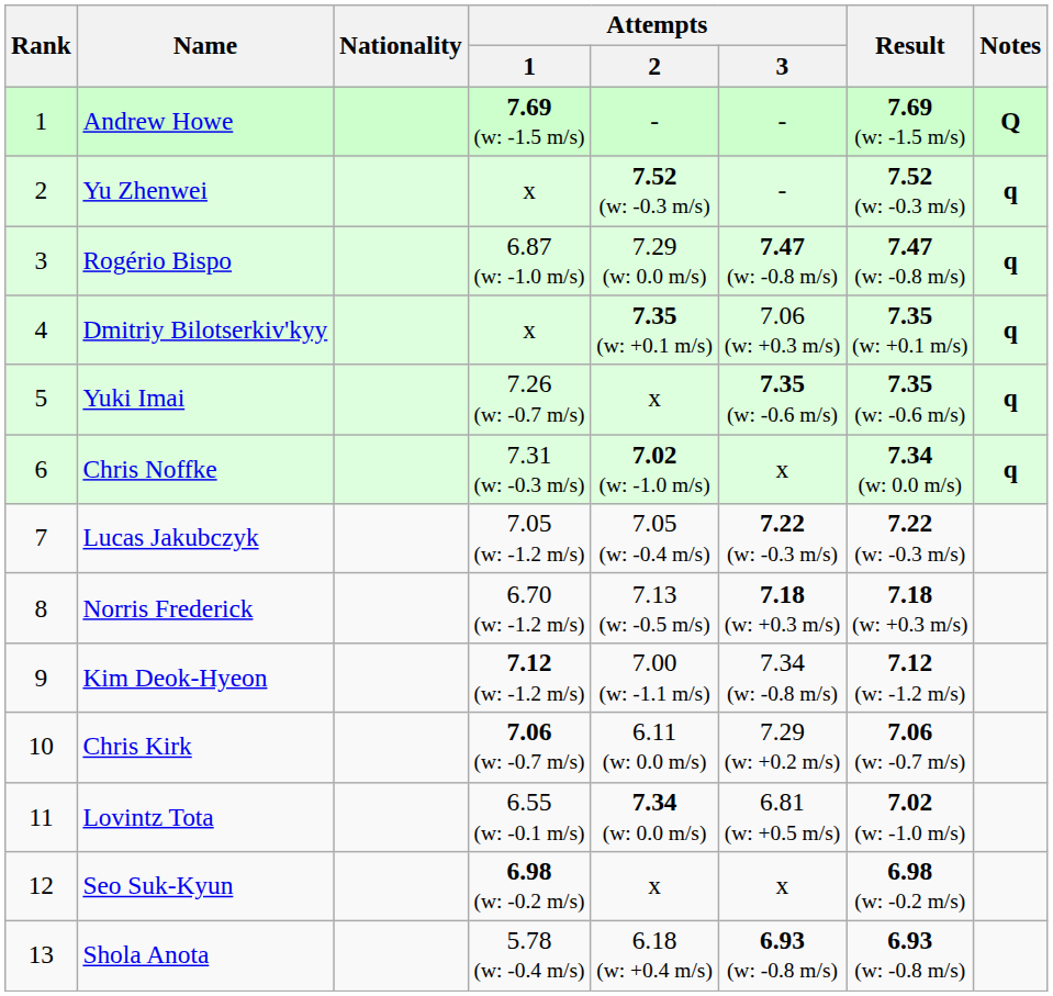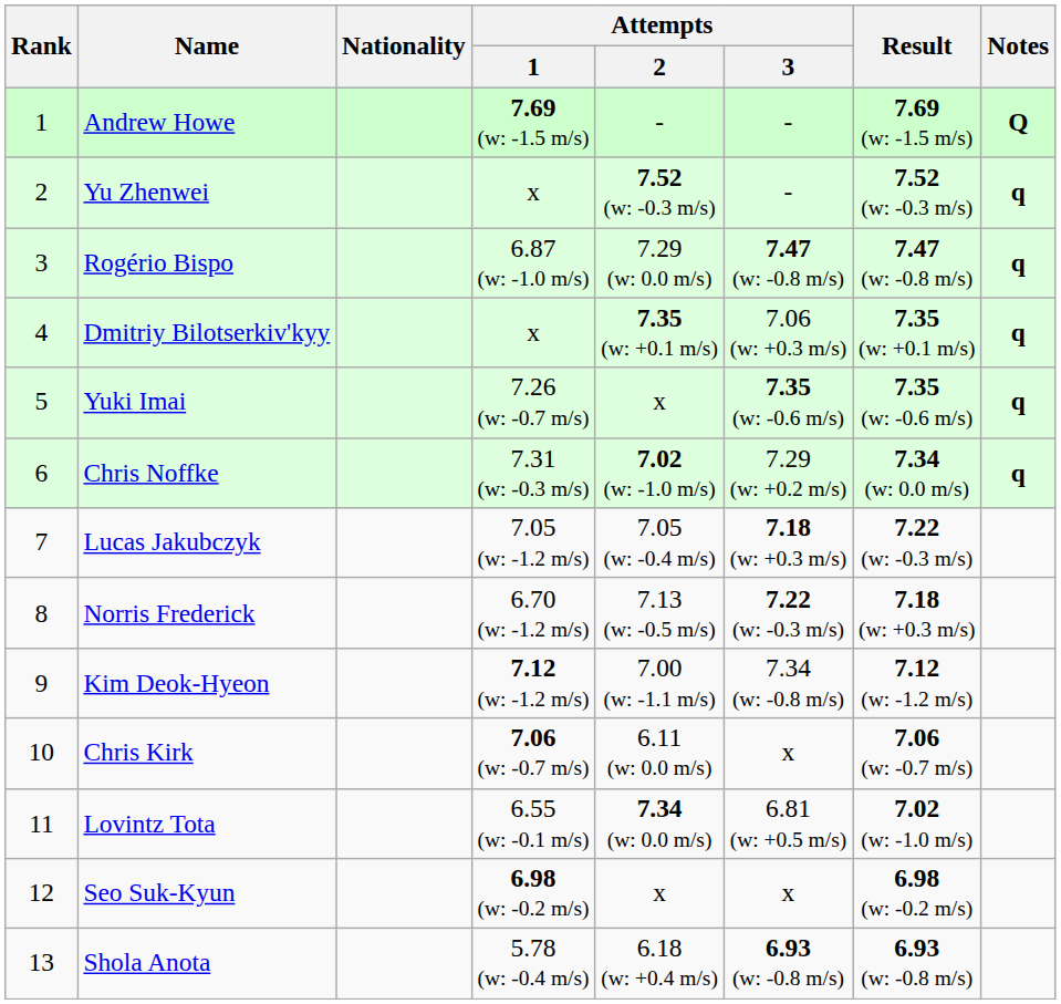 <table class="wikitable sortable" style="text-align:center">
 <tr>
 <th rowspan=2>Rank</th>
 <th rowspan=2>Name</th>
 <th rowspan=2>Nationality</th>
 <th colspan=3>Attempts</th>
 <th rowspan=2>Result</th>
 <th rowspan=2>Notes</th>
 </tr>
 <tr>
 <th>1</th>
 <th>2</th>
 <th>3</th>
 </tr>
 <tr bgcolor=ccffcc>
 <td>1</td>
 <td align=left><a href='#'>Andrew Howe</a></td>
 <td align=left></td>
 <td><strong>7.69</strong><br><small>(w: -1.5 m/s)</small></td>
 <td>-</td>
 <td>-</td>
 <td><strong>7.69</strong> <br><small>(w: -1.5 m/s)</small></td>
 <td><strong>Q</strong></td>
 </tr>
 <tr bgcolor=ddffdd>
 <td>2</td>
 <td align=left><a href='#'>Yu Zhenwei</a></td>
 <td align=left></td>
 <td>x</td>
 <td><strong>7.52</strong><br><small>(w: -0.3 m/s)</small></td>
 <td>-</td>
 <td><strong>7.52</strong> <br><small>(w: -0.3 m/s)</small></td>
 <td><strong>q</strong></td>
 </tr>
 <tr bgcolor=ddffdd>
 <td>3</td>
 <td align=left><a href='#'>Rogério Bispo</a></td>
 <td align=left></td>
 <td>6.87<br><small>(w: -1.0 m/s)</small></td>
 <td>7.29<br><small>(w: 0.0 m/s)</small></td>
 <td><strong>7.47</strong><br><small>(w: -0.8 m/s)</small></td>
 <td><strong>7.47</strong> <br><small>(w: -0.8 m/s)</small></td>
 <td><strong>q</strong></td>
 </tr>
 <tr bgcolor=ddffdd>
 <td>4</td>
 <td align=left><a href='#'>Dmitriy Bilotserkiv'kyy</a></td>
 <td align=left></td>
 <td>x</td>
 <td><strong>7.35</strong><br><small>(w: +0.1 m/s)</small></td>
 <td>7.06<br><small>(w: +0.3 m/s)</small></td>
 <td><strong>7.35</strong> <br><small>(w: +0.1 m/s)</small></td>
 <td><strong>q</strong></td>
 </tr>
 <tr bgcolor=ddffdd>
 <td>5</td>
 <td align=left><a href='#'>Yuki Imai</a></td>
 <td align=left></td>
 <td>7.26<br><small>(w: -0.7 m/s)</small></td>
 <td>x</td>
 <td><strong>7.35</strong><br><small>(w: -0.6 m/s)</small></td>
 <td><strong>7.35</strong> <br><small>(w: -0.6 m/s)</small></td>
 <td><strong>q</strong></td>
 </tr>
 <tr bgcolor=ddffdd>
 <td>6</td>
 <td align=left><a href='#'>Chris Noffke</a></td>
 <td align=left></td>
 <td>7.31<br><small>(w: -0.3 m/s)</small></td>
 <td><strong>7.02</strong><br><small>(w: -1.0 m/s)</small></td>
-<td>x</td>
+<td>7.29<br><small>(w: +0.2 m/s)</small></td>
 <td><strong>7.34</strong> <br><small>(w: 0.0 m/s)</small></td>
 <td><strong>q</strong></td>
 </tr>
 <tr>
 <td>7</td>
 <td align=left><a href='#'>Lucas Jakubczyk</a></td>
 <td align=left></td>
 <td>7.05<br><small>(w: -1.2 m/s)</small></td>
 <td>7.05<br><small>(w: -0.4 m/s)</small></td>
-<td><strong>7.22</strong><br><small>(w: -0.3 m/s)</small></td>
+<td><strong>7.18</strong><br><small>(w: +0.3 m/s)</small></td>
 <td><strong>7.22</strong> <br><small>(w: -0.3 m/s)</small></td>
 <td></td>
 </tr>
 <tr>
 <td>8</td>
 <td align=left><a href='#'>Norris Frederick</a></td>
 <td align=left></td>
 <td>6.70<br><small>(w: -1.2 m/s)</small></td>
 <td>7.13<br><small>(w: -0.5 m/s)</small></td>
-<td><strong>7.18</strong><br><small>(w: +0.3 m/s)</small></td>
+<td><strong>7.22</strong><br><small>(w: -0.3 m/s)</small></td>
 <td><strong>7.18</strong> <br><small>(w: +0.3 m/s)</small></td>
 <td></td>
 </tr>
 <tr>
 <td>9</td>
 <td align=left><a href='#'>Kim Deok-Hyeon</a></td>
 <td align=left></td>
 <td><strong>7.12</strong><br><small>(w: -1.2 m/s)</small></td>
 <td>7.00<br><small>(w: -1.1 m/s)</small></td>
 <td>7.34<br><small>(w: -0.8 m/s)</small></td>
 <td><strong>7.12</strong> <br><small>(w: -1.2 m/s)</small></td>
 <td></td>
 </tr>
 <tr>
 <td>10</td>
 <td align=left><a href='#'>Chris Kirk</a></td>
 <td align=left></td>
 <td><strong>7.06</strong><br><small>(w: -0.7 m/s)</small></td>
 <td>6.11<br><small>(w: 0.0 m/s)</small></td>
-<td>7.29<br><small>(w: +0.2 m/s)</small></td>
+<td>x</td>
 <td><strong>7.06</strong> <br><small>(w: -0.7 m/s)</small></td>
 <td></td>
 </tr>
 <tr>
 <td>11</td>
 <td align=left><a href='#'>Lovintz Tota</a></td>
 <td align=left></td>
 <td>6.55<br><small>(w: -0.1 m/s)</small></td>
 <td><strong>7.34</strong><br><small>(w: 0.0 m/s)</small></td>
 <td>6.81<br><small>(w: +0.5 m/s)</small></td>
 <td><strong>7.02</strong> <br><small>(w: -1.0 m/s)</small></td>
 <td></td>
 </tr>
 <tr>
 <td>12</td>
 <td align=left><a href='#'>Seo Suk-Kyun</a></td>
 <td align=left></td>
 <td><strong>6.98</strong><br><small>(w: -0.2 m/s)</small></td>
 <td>x</td>
 <td>x</td>
 <td><strong>6.98</strong> <br><small>(w: -0.2 m/s)</small></td>
 <td></td>
 </tr>
 <tr>
 <td>13</td>
 <td align=left><a href='#'>Shola Anota</a></td>
 <td align=left></td>
 <td>5.78<br><small>(w: -0.4 m/s)</small></td>
 <td>6.18<br><small>(w: +0.4 m/s)</small></td>
 <td><strong>6.93</strong><br><small>(w: -0.8 m/s)</small></td>
 <td><strong>6.93</strong> <br><small>(w: -0.8 m/s)</small></td>
 <td></td>
 </tr>
 </table>
